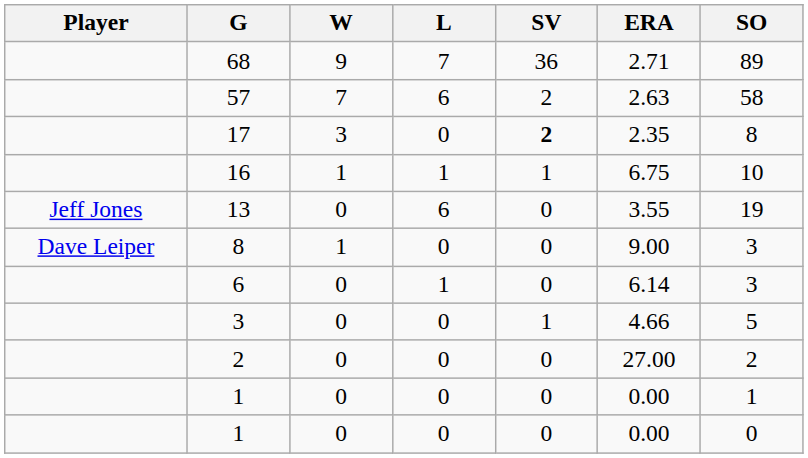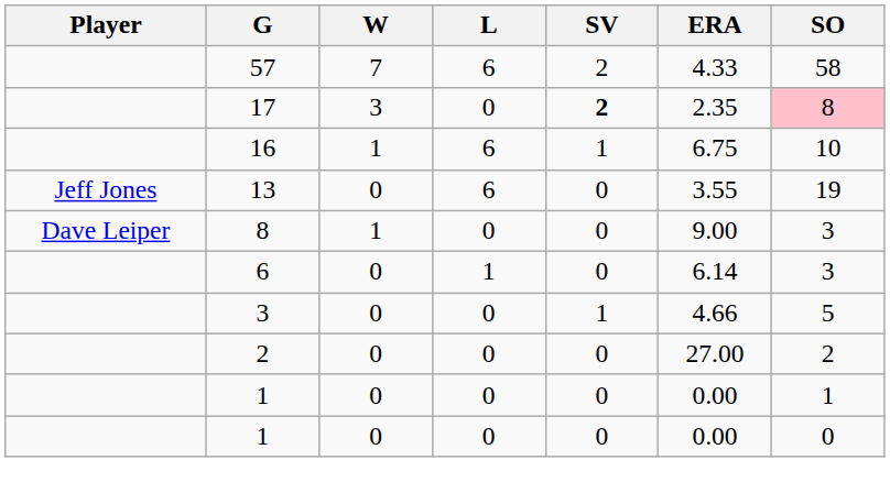 <table class="wikitable sortable">
 <tr>
 <th bgcolor="#DDDDFF" width="16%">Player</th>
 <th bgcolor="#DDDDFF" width="9%">G</th>
 <th bgcolor="#DDDDFF" width="9%">W</th>
 <th bgcolor="#DDDDFF" width="9%">L</th>
 <th bgcolor="#DDDDFF" width="9%">SV</th>
 <th bgcolor="#DDDDFF" width="9%">ERA</th>
 <th bgcolor="#DDDDFF" width="9%">SO</th>
 </tr>
 <tr align="center">
 <td></td>
-<td>68</td>
-<td>9</td>
-<td>7</td>
-<td>36</td>
-<td>2.71</td>
-<td>89</td>
-</tr>
-<tr align="center">
-<td></td>
 <td>57</td>
 <td>7</td>
 <td>6</td>
 <td>2</td>
-<td>2.63</td>
+<td>4.33</td>
 <td>58</td>
 </tr>
 <tr align="center">
 <td></td>
 <td>17</td>
 <td>3</td>
 <td>0</td>
 <td><strong>2</strong></td>
 <td>2.35</td>
-<td>8</td>
+<td style="background: pink;">8</td>
 </tr>
 <tr align="center">
 <td></td>
 <td>16</td>
 <td>1</td>
-<td>1</td>
+<td>6</td>
 <td>1</td>
 <td>6.75</td>
 <td>10</td>
 </tr>
 <tr align="center">
 <td><a href='#'>Jeff Jones</a></td>
 <td>13</td>
 <td>0</td>
 <td>6</td>
 <td>0</td>
 <td>3.55</td>
 <td>19</td>
 </tr>
 <tr align=center>
 <td><a href='#'>Dave Leiper</a></td>
 <td>8</td>
 <td>1</td>
 <td>0</td>
 <td>0</td>
 <td>9.00</td>
 <td>3</td>
 </tr>
 <tr align=center>
 <td></td>
 <td>6</td>
 <td>0</td>
 <td>1</td>
 <td>0</td>
 <td>6.14</td>
 <td>3</td>
 </tr>
 <tr align="center">
 <td></td>
 <td>3</td>
 <td>0</td>
 <td>0</td>
 <td>1</td>
 <td>4.66</td>
 <td>5</td>
 </tr>
 <tr align="center">
 <td></td>
 <td>2</td>
 <td>0</td>
 <td>0</td>
 <td>0</td>
 <td>27.00</td>
 <td>2</td>
 </tr>
 <tr align="center">
 <td></td>
 <td>1</td>
 <td>0</td>
 <td>0</td>
 <td>0</td>
 <td>0.00</td>
 <td>1</td>
 </tr>
 <tr align="center">
 <td></td>
 <td>1</td>
 <td>0</td>
 <td>0</td>
 <td>0</td>
 <td>0.00</td>
 <td>0</td>
 </tr>
 </table>
